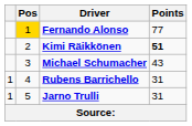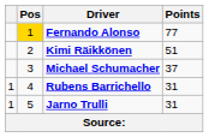 <table class="wikitable" style="font-size: 85%;">
 <tr>
 <th></th>
 <th>Pos</th>
 <th>Driver</th>
 <th>Points</th>
 </tr>
 <tr>
 <td></td>
 <td align="center" style="background: gold;">1</td>
 <td> <strong><a href='#'>Fernando Alonso</a></strong></td>
 <td>77</td>
 </tr>
 <tr>
 <td></td>
 <td align="center">2</td>
 <td> <strong><a href='#'>Kimi Räikkönen</a></strong></td>
-<td><strong>51</strong></td>
+<td>51</td>
 </tr>
 <tr>
 <td></td>
 <td align="center">3</td>
 <td> <strong><a href='#'>Michael Schumacher</a></strong></td>
-<td>43</td>
+<td>37</td>
 </tr>
 <tr>
 <td> 1</td>
 <td align="center">4</td>
 <td> <strong><a href='#'>Rubens Barrichello</a></strong></td>
 <td>31</td>
 </tr>
 <tr>
 <td> 1</td>
 <td align="center">5</td>
 <td> <strong><a href='#'>Jarno Trulli</a></strong></td>
 <td>31</td>
 </tr>
 <tr>
 <th colspan=4>Source: </th>
 </tr>
 </table>
